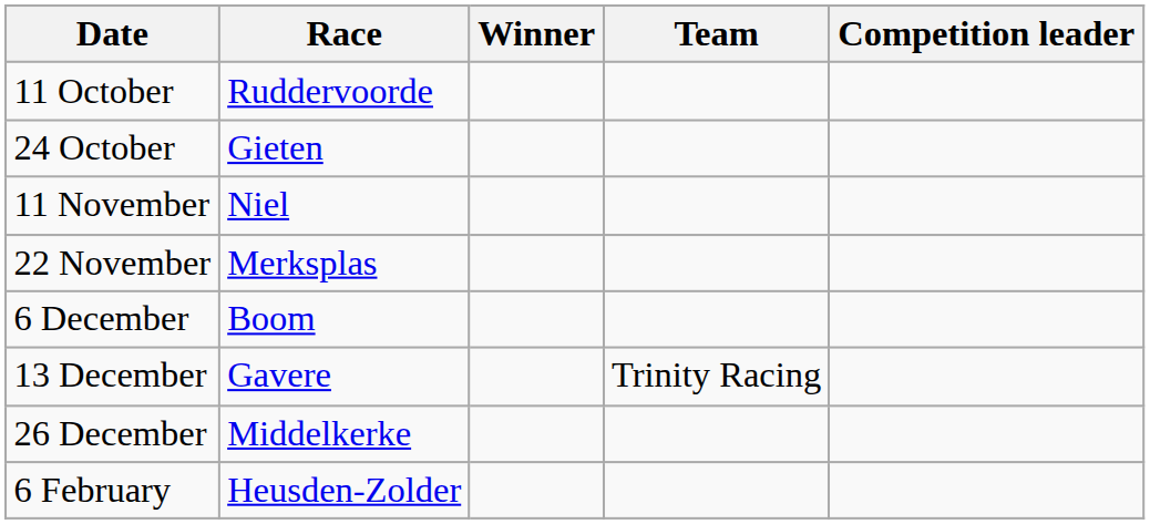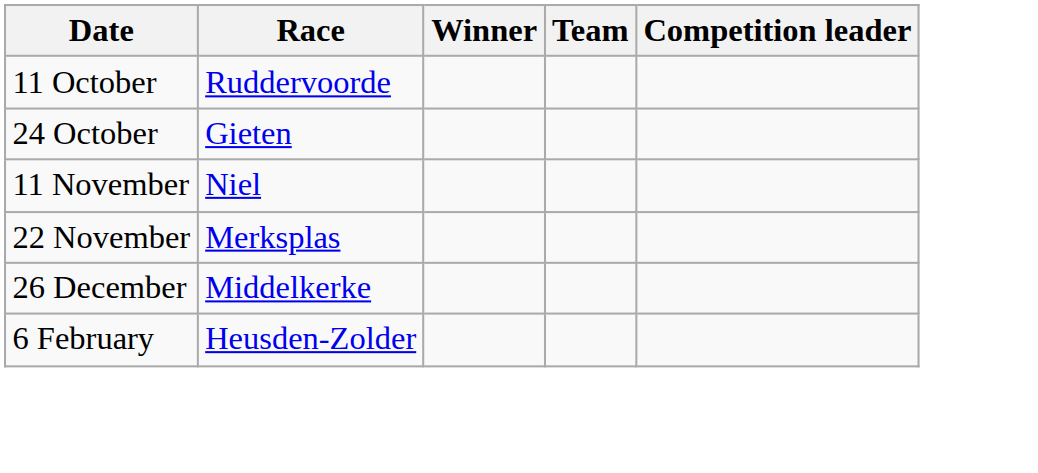 <table class="wikitable">
 <tr>
 <th>Date</th>
 <th>Race</th>
 <th>Winner</th>
 <th>Team</th>
 <th>Competition leader</th>
 </tr>
 <tr>
 <td>11 October</td>
 <td><a href='#'>Ruddervoorde</a></td>
 <td></td>
 <td></td>
 <td></td>
 </tr>
 <tr>
 <td>24 October</td>
 <td><a href='#'>Gieten</a></td>
 <td></td>
 <td></td>
 <td></td>
 </tr>
 <tr>
 <td>11 November</td>
 <td><a href='#'>Niel</a></td>
 <td></td>
 <td></td>
 <td></td>
 </tr>
 <tr>
 <td>22 November</td>
 <td><a href='#'>Merksplas</a></td>
 <td></td>
 <td></td>
 <td></td>
 </tr>
 <tr>
-<td>6 December</td>
-<td><a href='#'>Boom</a></td>
-<td></td>
-<td></td>
-<td></td>
-</tr>
-<tr>
-<td>13 December</td>
-<td><a href='#'>Gavere</a></td>
-<td></td>
-<td>Trinity Racing</td>
-<td></td>
-</tr>
-<tr>
 <td>26 December</td>
 <td><a href='#'>Middelkerke</a></td>
 <td></td>
 <td></td>
 <td></td>
 </tr>
 <tr>
 <td>6 February</td>
 <td><a href='#'>Heusden-Zolder</a></td>
 <td></td>
 <td></td>
 <td></td>
 </tr>
 </table>
